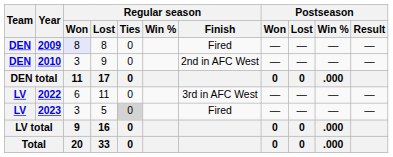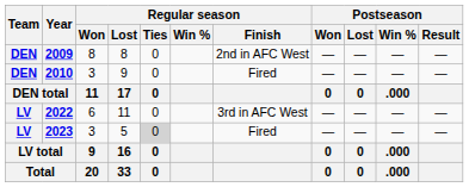 <table class="wikitable" style="text-align:center;">
 <tr>
 <th rowspan="2">Team</th>
 <th rowspan="2">Year</th>
 <th colspan="5">Regular season</th>
 <th colspan="4">Postseason</th>
 </tr>
 <tr>
 <th>Won</th>
 <th>Lost</th>
 <th>Ties</th>
 <th>Win %</th>
 <th>Finish</th>
 <th>Won</th>
 <th>Lost</th>
 <th>Win %</th>
 <th>Result</th>
 </tr>
 <tr>
 <th><a href='#'>DEN</a></th>
 <th><a href='#'>2009</a></th>
-<td style="background: lavender;">8</td>
+<td>8</td>
 <td>8</td>
 <td>0</td>
 <td></td>
-<td>Fired</td>
+<td>2nd in AFC West</td>
 <td>—</td>
 <td>—</td>
 <td>—</td>
 <td>—</td>
 </tr>
 <tr>
 <th><a href='#'>DEN</a></th>
 <th><a href='#'>2010</a></th>
 <td>3</td>
 <td>9</td>
 <td>0</td>
 <td></td>
-<td>2nd in AFC West</td>
+<td>Fired</td>
 <td>—</td>
 <td>—</td>
 <td>—</td>
 <td>—</td>
 </tr>
 <tr>
 <th colspan="2">DEN total</th>
 <th>11</th>
 <th>17</th>
 <th>0</th>
 <th></th>
 <th></th>
 <th>0</th>
 <th>0</th>
 <th>.000</th>
 <th></th>
 </tr>
 <tr>
 <th><a href='#'>LV</a></th>
 <th><a href='#'>2022</a></th>
 <td>6</td>
 <td>11</td>
 <td>0</td>
 <td></td>
 <td>3rd in AFC West</td>
 <td>—</td>
 <td>—</td>
 <td>—</td>
 <td>—</td>
 </tr>
 <tr>
 <th><a href='#'>LV</a></th>
 <th><a href='#'>2023</a></th>
 <td>3</td>
 <td>5</td>
 <td style="background: lightgrey;">0</td>
 <td></td>
 <td>Fired</td>
 <td>—</td>
 <td>—</td>
 <td>—</td>
 <td>—</td>
 </tr>
 <tr>
 <th colspan="2">LV total</th>
 <th>9</th>
 <th>16</th>
 <th>0</th>
 <th></th>
 <th></th>
 <th>0</th>
 <th>0</th>
 <th>.000</th>
 <th></th>
 </tr>
 <tr>
 <th colspan="2">Total</th>
 <th>20</th>
 <th>33</th>
 <th>0</th>
 <th></th>
 <th></th>
 <th>0</th>
 <th>0</th>
 <th>.000</th>
 <th></th>
 </tr>
 </table>
